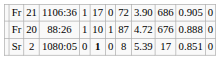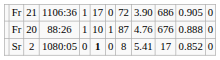 <table class="wikitable sortable" style="text-align:center">
 <tr>
 <td align=left></td>
 <td>Fr</td>
 <td>21</td>
 <td>1106:36</td>
 <td>1</td>
 <td>17</td>
 <td>0</td>
 <td>72</td>
 <td>3.90</td>
 <td>686</td>
 <td>0.905</td>
 <td>0</td>
 </tr>
 <tr>
 <td align=left></td>
 <td>Fr</td>
 <td>20</td>
 <td>88:26</td>
 <td>1</td>
 <td>10</td>
 <td>1</td>
 <td>87</td>
-<td>4.72</td>
+<td>4.76</td>
 <td>676</td>
 <td>0.888</td>
 <td>0</td>
 </tr>
 <tr>
 <td align=left></td>
 <td>Sr</td>
 <td>2</td>
 <td>1080:05</td>
 <td>0</td>
 <td><strong>1</strong></td>
 <td>0</td>
 <td>8</td>
-<td>5.39</td>
+<td>5.41</td>
 <td>17</td>
-<td>0.851</td>
+<td>0.852</td>
 <td>0</td>
 </tr>
 </table>
